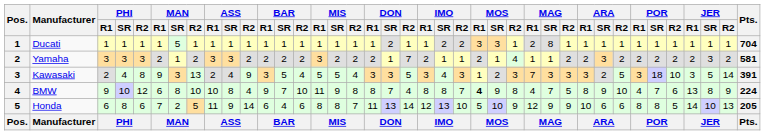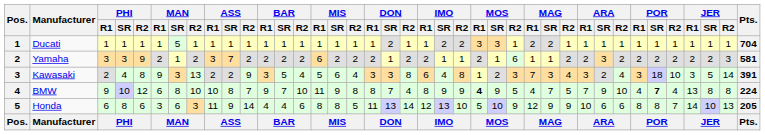 <table class="wikitable" style="font-size:85%; text-align:center;">
 <tr>
 <th rowspan=2>Pos.</th>
 <th rowspan=2>Manufacturer</th>
 <th colspan=3><a href='#'>PHI</a><br></th>
 <th colspan=3><a href='#'>MAN</a><br></th>
 <th colspan=3><a href='#'>ASS</a><br></th>
 <th colspan=3><a href='#'>BAR</a><br></th>
 <th colspan=3><a href='#'>MIS</a><br></th>
 <th colspan=3><a href='#'>DON</a><br></th>
 <th colspan=3><a href='#'>IMO</a><br></th>
 <th colspan=3><a href='#'>MOS</a><br></th>
 <th colspan=3><a href='#'>MAG</a><br></th>
 <th colspan=3><a href='#'>ARA</a><br></th>
 <th colspan=3><a href='#'>POR</a><br></th>
 <th colspan=3><a href='#'>JER</a><br></th>
 <th rowspan=2>Pts.</th>
 </tr>
 <tr>
 <th>R1</th>
 <th>SR</th>
 <th>R2</th>
 <th>R1</th>
 <th>SR</th>
 <th>R2</th>
 <th>R1</th>
 <th>SR</th>
 <th>R2</th>
 <th>R1</th>
 <th>SR</th>
 <th>R2</th>
 <th>R1</th>
 <th>SR</th>
 <th>R2</th>
 <th>R1</th>
 <th>SR</th>
 <th>R2</th>
 <th>R1</th>
 <th>SR</th>
 <th>R2</th>
 <th>R1</th>
 <th>SR</th>
 <th>R2</th>
 <th>R1</th>
 <th>SR</th>
 <th>R2</th>
 <th>R1</th>
 <th>SR</th>
 <th>R2</th>
 <th>R1</th>
 <th>SR</th>
 <th>R2</th>
 <th>R1</th>
 <th>SR</th>
 <th>R2</th>
 </tr>
 <tr>
 <th>1</th>
 <td align=left> <a href='#'>Ducati</a></td>
 <td style="background:#ffffbf;">1</td>
 <td style="background:#ffffbf;">1</td>
 <td style="background:#ffffbf;">1</td>
 <td style="background:#ffffbf;">1</td>
 <td style="background:#dfffdf;">5</td>
 <td style="background:#ffffbf;">1</td>
 <td style="background:#ffffbf;">1</td>
 <td style="background:#ffffbf;">1</td>
 <td style="background:#ffffbf;">1</td>
 <td style="background:#ffffbf;">1</td>
 <td style="background:#ffffbf;">1</td>
 <td style="background:#ffffbf;">1</td>
 <td style="background:#ffffbf;">1</td>
 <td style="background:#ffffbf;">1</td>
 <td style="background:#ffffbf;">1</td>
 <td style="background:#ffffbf;">1</td>
 <td style="background:#dfdfdf;">2</td>
 <td style="background:#ffffbf;">1</td>
 <td style="background:#ffffbf;">1</td>
 <td style="background:#dfdfdf;">2</td>
 <td style="background:#dfdfdf;">2</td>
 <td style="background:#ffdf9f;">3</td>
 <td style="background:#ffdf9f;">3</td>
 <td style="background:#ffffbf;">1</td>
 <td style="background:#dfdfdf;">2</td>
-<td style="background:#dfdfdf;">8</td>
+<td style="background:#dfdfdf;">2</td>
 <td style="background:#ffffbf;">1</td>
 <td style="background:#ffffbf;">1</td>
 <td style="background:#ffffbf;">1</td>
 <td style="background:#ffffbf;">1</td>
 <td style="background:#ffffbf;">1</td>
 <td style="background:#ffffbf;">1</td>
 <td style="background:#ffffbf;">1</td>
 <td style="background:#ffffbf;">1</td>
 <td style="background:#ffffbf;">1</td>
 <td style="background:#ffffbf;">1</td>
 <th>704</th>
 </tr>
 <tr>
 <th>2</th>
 <td align=left> <a href='#'>Yamaha</a></td>
 <td style="background:#ffdf9f;">3</td>
 <td style="background:#ffdf9f;">3</td>
-<td style="background:#ffdf9f;">3</td>
+<td style="background:#ffdf9f;">9</td>
 <td style="background:#dfdfdf;">2</td>
 <td style="background:#ffffbf;">1</td>
 <td style="background:#dfdfdf;">2</td>
 <td style="background:#ffdf9f;">3</td>
-<td style="background:#ffdf9f;">3</td>
+<td style="background:#ffdf9f;">7</td>
 <td style="background:#dfdfdf;">2</td>
 <td style="background:#dfdfdf;">2</td>
 <td style="background:#dfdfdf;">2</td>
 <td style="background:#dfdfdf;">2</td>
-<td style="background:#ffdf9f;">3</td>
+<td style="background:#ffdf9f;">6</td>
 <td style="background:#dfdfdf;">2</td>
 <td style="background:#dfdfdf;">2</td>
 <td style="background:#dfdfdf;">2</td>
 <td style="background:#ffffbf;">1</td>
-<td style="background:#dfdfdf;">7</td>
+<td style="background:#dfdfdf;">2</td>
 <td style="background:#dfdfdf;">2</td>
 <td style="background:#ffffbf;">1</td>
 <td style="background:#ffffbf;">1</td>
 <td style="background:#dfdfdf;">2</td>
 <td style="background:#ffffbf;">1</td>
-<td style="background:#dfffdf;">4</td>
+<td style="background:#dfffdf;">6</td>
 <td style="background:#ffffbf;">1</td>
 <td style="background:#ffffbf;">1</td>
 <td style="background:#dfdfdf;">2</td>
 <td style="background:#dfdfdf;">2</td>
 <td style="background:#ffdf9f;">3</td>
 <td style="background:#dfdfdf;">2</td>
 <td style="background:#dfdfdf;">2</td>
 <td style="background:#dfdfdf;">2</td>
 <td style="background:#dfdfdf;">2</td>
 <td style="background:#dfdfdf;">2</td>
+<td style="background:#dfdfdf;">2</td>
 <td style="background:#dfdfdf;">3</td>
-<td style="background:#dfdfdf;">2</td>
 <th>581</th>
 </tr>
 <tr>
 <th>3</th>
 <td align=left nowrap> <a href='#'>Kawasaki</a></td>
 <td style="background:#dfdfdf;">2</td>
 <td style="background:#dfffdf;">4</td>
 <td style="background:#dfffdf;">8</td>
 <td style="background:#dfffdf;">9</td>
 <td style="background:#ffdf9f;">3</td>
 <td style="background:#dfffdf;">13</td>
 <td style="background:#dfdfdf;">2</td>
-<td style="background:#dfdfdf;">4</td>
+<td style="background:#dfdfdf;">2</td>
 <td style="background:#dfffdf;">9</td>
 <td style="background:#ffdf9f;">3</td>
 <td style="background:#dfffdf;">5</td>
 <td style="background:#dfffdf;">4</td>
 <td style="background:#dfffdf;">5</td>
-<td style="background:#dfffdf;">5</td>
+<td style="background:#dfffdf;">6</td>
 <td style="background:#dfffdf;">4</td>
 <td style="background:#ffdf9f;">3</td>
 <td style="background:#ffdf9f;">3</td>
-<td style="background:#dfffdf;">5</td>
-<td style="background:#ffdf9f;">3</td>
+<td style="background:#dfffdf;">8</td>
+<td style="background:#ffdf9f;">6</td>
 <td style="background:#dfffdf;">4</td>
-<td style="background:#ffdf9f;">3</td>
+<td style="background:#ffdf9f;">8</td>
 <td style="background:#ffffbf;">1</td>
 <td style="background:#dfdfdf;">2</td>
 <td style="background:#ffdf9f;">3</td>
 <td style="background:#ffdf9f;">7</td>
 <td style="background:#ffdf9f;">3</td>
-<td style="background:#ffdf9f;">3</td>
+<td style="background:#ffdf9f;">4</td>
 <td style="background:#ffdf9f;">3</td>
 <td style="background:#dfdfdf;">2</td>
-<td style="background:#dfffdf;">5</td>
+<td style="background:#dfffdf;">4</td>
 <td style="background:#ffdf9f;">3</td>
 <td style="background:#cfcfff;">18</td>
 <td style="background:#dfffdf;">10</td>
 <td style="background:#dfffdf;">3</td>
 <td style="background:#dfffdf;">5</td>
 <td style="background:#dfffdf;">14</td>
 <th>391</th>
 </tr>
 <tr>
 <th>4</th>
 <td align=left> <a href='#'>BMW</a></td>
 <td style="background:#dfffdf;">9</td>
 <td style="background:#cfcfff;">10</td>
 <td style="background:#dfffdf;">12</td>
 <td style="background:#dfffdf;">6</td>
 <td style="background:#dfffdf;">8</td>
 <td style="background:#dfffdf;">10</td>
 <td style="background:#dfffdf;">10</td>
 <td style="background:#dfffdf;">8</td>
-<td style="background:#dfffdf;">4</td>
+<td style="background:#dfffdf;">7</td>
 <td style="background:#dfffdf;">9</td>
 <td style="background:#dfffdf;">7</td>
 <td style="background:#dfffdf;">10</td>
 <td style="background:#dfffdf;">11</td>
 <td style="background:#dfffdf;">9</td>
 <td style="background:#dfffdf;">8</td>
 <td style="background:#dfffdf;">8</td>
 <td style="background:#dfffdf;">7</td>
 <td style="background:#dfffdf;">4</td>
 <td style="background:#dfffdf;">8</td>
-<td style="background:#dfffdf;">8</td>
-<td style="background:#dfffdf;">7</td>
+<td style="background:#dfffdf;">9</td>
+<td style="background:#dfffdf;">9</td>
 <td style="background:#dfffdf;"><strong>4</strong></td>
 <td style="background:#dfffdf;">9</td>
-<td style="background:#dfffdf;">8</td>
+<td style="background:#dfffdf;">5</td>
 <td style="background:#dfffdf;">4</td>
 <td style="background:#dfffdf;">7</td>
 <td style="background:#dfffdf;">5</td>
-<td style="background:#dfffdf;">8</td>
+<td style="background:#dfffdf;">7</td>
 <td style="background:#dfffdf;">9</td>
 <td style="background:#dfffdf;">10</td>
 <td style="background:#dfffdf;">4</td>
-<td style="background:#dfffdf;">7</td>
-<td style="background:#dfffdf;">6</td>
+<td style="background:#dfffdf;"><strong>7</strong></td>
+<td style="background:#dfffdf;">4</td>
 <td style="background:#dfffdf;">13</td>
 <td style="background:#dfffdf;">8</td>
-<td style="background:#dfffdf;">9</td>
+<td style="background:#dfffdf;">8</td>
 <th>224</th>
 </tr>
 <tr>
 <th>5</th>
 <td align=left> <a href='#'>Honda</a></td>
 <td style="background:#dfffdf;">6</td>
 <td style="background:#dfffdf;">8</td>
 <td style="background:#dfffdf;">6</td>
-<td style="background:#dfffdf;">7</td>
-<td style="background:#dfffdf;">2</td>
-<td style="background:#ffdf9f;">5</td>
+<td style="background:#dfffdf;">3</td>
+<td style="background:#dfffdf;">6</td>
+<td style="background:#ffdf9f;">3</td>
 <td style="background:#dfffdf;">11</td>
 <td style="background:#dfffdf;">9</td>
 <td style="background:#dfffdf;">14</td>
-<td style="background:#dfffdf;">6</td>
+<td style="background:#dfffdf;">4</td>
 <td style="background:#dfffdf;">4</td>
 <td style="background:#dfffdf;">6</td>
 <td style="background:#dfffdf;">8</td>
 <td style="background:#dfffdf;">8</td>
-<td style="background:#dfffdf;">7</td>
+<td style="background:#dfffdf;">5</td>
 <td style="background:#dfffdf;">11</td>
 <td style="background:#cfcfff;">13</td>
 <td style="background:#dfffdf;">14</td>
 <td style="background:#dfffdf;">12</td>
 <td style="background:#cfcfff;">13</td>
 <td style="background:#dfffdf;">10</td>
 <td style="background:#dfffdf;">5</td>
 <td style="background:#cfcfff;">10</td>
 <td style="background:#dfffdf;">9</td>
 <td style="background:#dfffdf;">12</td>
 <td style="background:#dfffdf;">9</td>
 <td style="background:#dfffdf;">9</td>
 <td style="background:#dfffdf;">10</td>
 <td style="background:#dfffdf;">6</td>
 <td style="background:#dfffdf;">6</td>
 <td style="background:#dfffdf;">8</td>
 <td style="background:#dfffdf;">8</td>
-<td style="background:#dfffdf;">5</td>
+<td style="background:#dfffdf;">7</td>
 <td style="background:#dfffdf;">14</td>
 <td style="background:#cfcfff;">10</td>
 <td style="background:#dfffdf;">13</td>
 <th>205</th>
 </tr>
 <tr>
 <th>Pos.</th>
 <th>Manufacturer</th>
 <th colspan=3><a href='#'>PHI</a><br></th>
 <th colspan=3><a href='#'>MAN</a><br></th>
 <th colspan=3><a href='#'>ASS</a><br></th>
 <th colspan=3><a href='#'>BAR</a><br></th>
 <th colspan=3><a href='#'>MIS</a><br></th>
 <th colspan=3><a href='#'>DON</a><br></th>
 <th colspan=3><a href='#'>IMO</a><br></th>
 <th colspan=3><a href='#'>MOS</a><br></th>
 <th colspan=3><a href='#'>MAG</a><br></th>
 <th colspan=3><a href='#'>ARA</a><br></th>
 <th colspan=3><a href='#'>POR</a><br></th>
 <th colspan=3><a href='#'>JER</a><br></th>
 <th>Pts.</th>
 </tr>
 </table>
